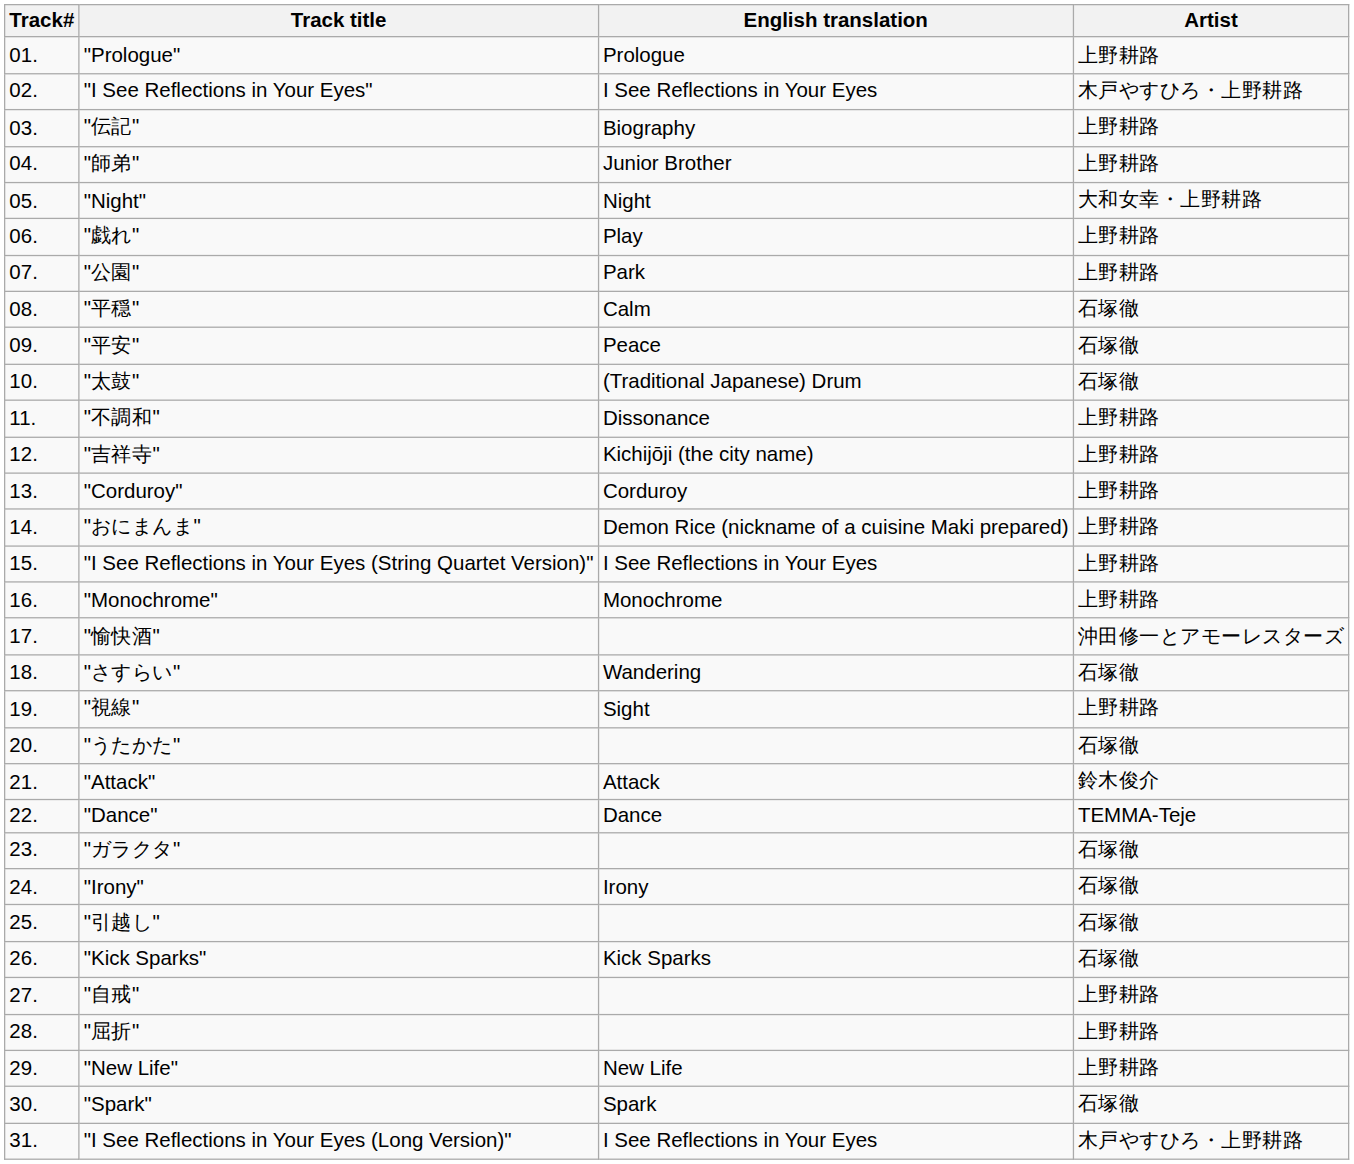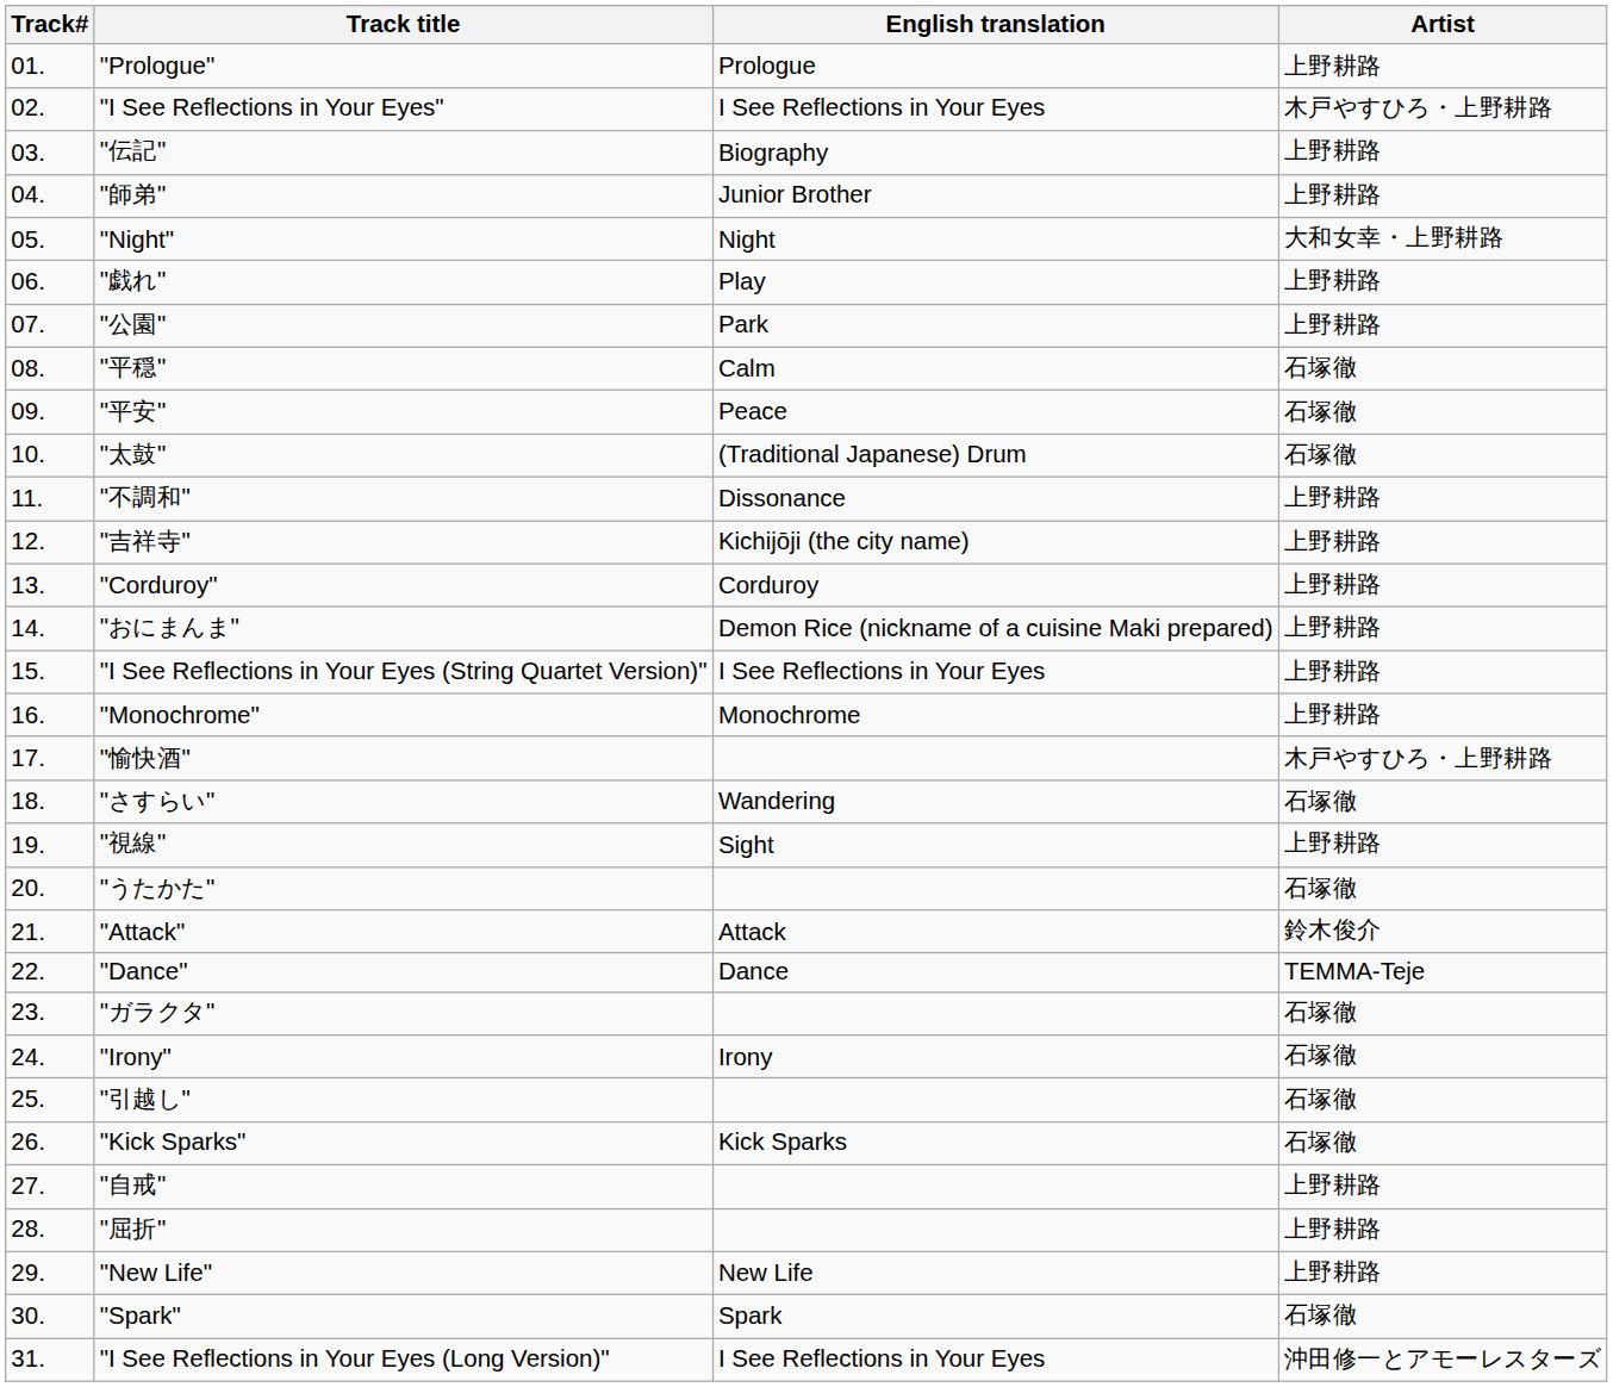 <table class="wikitable">
 <tr>
 <th>Track#</th>
 <th>Track title</th>
 <th>English translation</th>
 <th>Artist</th>
 </tr>
 <tr>
 <td>01.</td>
 <td>"Prologue"</td>
 <td>Prologue</td>
 <td>上野耕路</td>
 </tr>
 <tr>
 <td>02.</td>
 <td>"I See Reflections in Your Eyes"</td>
 <td>I See Reflections in Your Eyes</td>
 <td>木戸やすひろ・上野耕路</td>
 </tr>
 <tr>
 <td>03.</td>
 <td>"伝記"</td>
 <td>Biography</td>
 <td>上野耕路</td>
 </tr>
 <tr>
 <td>04.</td>
 <td>"師弟"</td>
 <td>Junior Brother</td>
 <td>上野耕路</td>
 </tr>
 <tr>
 <td>05.</td>
 <td>"Night"</td>
 <td>Night</td>
 <td>大和女幸・上野耕路</td>
 </tr>
 <tr>
 <td>06.</td>
 <td>"戯れ"</td>
 <td>Play</td>
 <td>上野耕路</td>
 </tr>
 <tr>
 <td>07.</td>
 <td>"公園"</td>
 <td>Park</td>
 <td>上野耕路</td>
 </tr>
 <tr>
 <td>08.</td>
 <td>"平穏"</td>
 <td>Calm</td>
 <td>石塚徹</td>
 </tr>
 <tr>
 <td>09.</td>
 <td>"平安"</td>
 <td>Peace</td>
 <td>石塚徹</td>
 </tr>
 <tr>
 <td>10.</td>
 <td>"太鼓"</td>
 <td>(Traditional Japanese) Drum</td>
 <td>石塚徹</td>
 </tr>
 <tr>
 <td>11.</td>
 <td>"不調和"</td>
 <td>Dissonance</td>
 <td>上野耕路</td>
 </tr>
 <tr>
 <td>12.</td>
 <td>"吉祥寺"</td>
 <td>Kichijōji (the city name)</td>
 <td>上野耕路</td>
 </tr>
 <tr>
 <td>13.</td>
 <td>"Corduroy"</td>
 <td>Corduroy</td>
 <td>上野耕路</td>
 </tr>
 <tr>
 <td>14.</td>
 <td>"おにまんま"</td>
 <td>Demon Rice (nickname of a cuisine Maki prepared)</td>
 <td>上野耕路</td>
 </tr>
 <tr>
 <td>15.</td>
 <td>"I See Reflections in Your Eyes (String Quartet Version)"</td>
 <td>I See Reflections in Your Eyes</td>
 <td>上野耕路</td>
 </tr>
 <tr>
 <td>16.</td>
 <td>"Monochrome"</td>
 <td>Monochrome</td>
 <td>上野耕路</td>
 </tr>
 <tr>
 <td>17.</td>
 <td>"愉快酒"</td>
 <td></td>
-<td>沖田修一とアモーレスターズ</td>
+<td>木戸やすひろ・上野耕路</td>
 </tr>
 <tr>
 <td>18.</td>
 <td>"さすらい"</td>
 <td>Wandering</td>
 <td>石塚徹</td>
 </tr>
 <tr>
 <td>19.</td>
 <td>"視線"</td>
 <td>Sight</td>
 <td>上野耕路</td>
 </tr>
 <tr>
 <td>20.</td>
 <td>"うたかた"</td>
 <td></td>
 <td>石塚徹</td>
 </tr>
 <tr>
 <td>21.</td>
 <td>"Attack"</td>
 <td>Attack</td>
 <td>鈴木俊介</td>
 </tr>
 <tr>
 <td>22.</td>
 <td>"Dance"</td>
 <td>Dance</td>
 <td>TEMMA-Teje</td>
 </tr>
 <tr>
 <td>23.</td>
 <td>"ガラクタ"</td>
 <td></td>
 <td>石塚徹</td>
 </tr>
 <tr>
 <td>24.</td>
 <td>"Irony"</td>
 <td>Irony</td>
 <td>石塚徹</td>
 </tr>
 <tr>
 <td>25.</td>
 <td>"引越し"</td>
 <td></td>
 <td>石塚徹</td>
 </tr>
 <tr>
 <td>26.</td>
 <td>"Kick Sparks"</td>
 <td>Kick Sparks</td>
 <td>石塚徹</td>
 </tr>
 <tr>
 <td>27.</td>
 <td>"自戒"</td>
 <td></td>
 <td>上野耕路</td>
 </tr>
 <tr>
 <td>28.</td>
 <td>"屈折"</td>
 <td></td>
 <td>上野耕路</td>
 </tr>
 <tr>
 <td>29.</td>
 <td>"New Life"</td>
 <td>New Life</td>
 <td>上野耕路</td>
 </tr>
 <tr>
 <td>30.</td>
 <td>"Spark"</td>
 <td>Spark</td>
 <td>石塚徹</td>
 </tr>
 <tr>
 <td>31.</td>
 <td>"I See Reflections in Your Eyes (Long Version)"</td>
 <td>I See Reflections in Your Eyes</td>
-<td>木戸やすひろ・上野耕路</td>
+<td>沖田修一とアモーレスターズ</td>
 </tr>
 </table>
